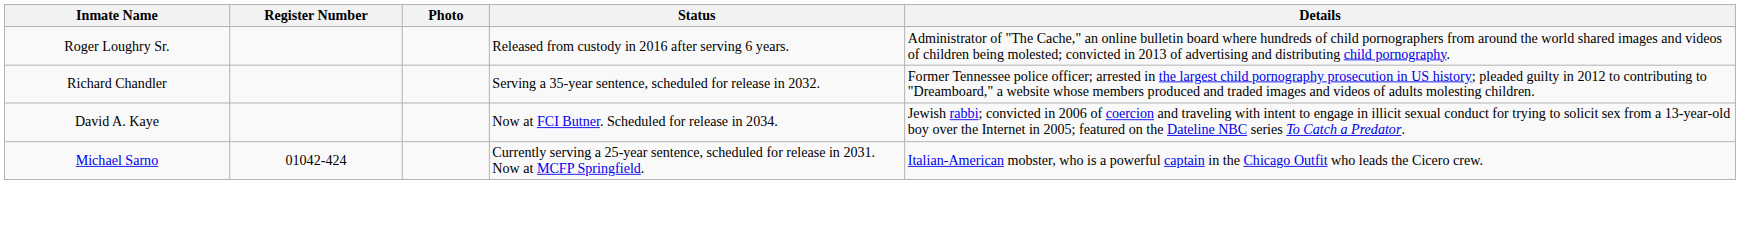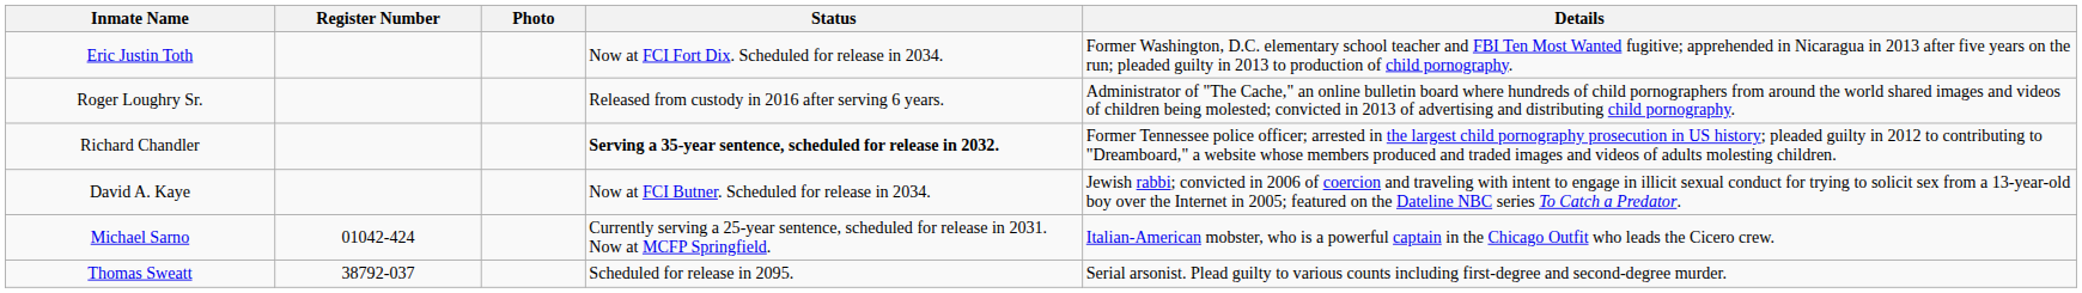 <table class="wikitable sortable">
 <tr>
 <th width=13%>Inmate Name</th>
 <th width=10%>Register Number</th>
 <th width=5%>Photo</th>
 <th width=24%>Status</th>
 <th width=53%>Details</th>
+</tr>
+<tr>
+<td align="center"><a href='#'>Eric Justin Toth</a></td>
+<td align="center"></td>
+<td></td>
+<td>Now at <a href='#'>FCI Fort Dix</a>. Scheduled for release in 2034.</td>
+<td>Former Washington, D.C. elementary school teacher and <a href='#'>FBI Ten Most Wanted</a> fugitive; apprehended in Nicaragua in 2013 after five years on the run; pleaded guilty in 2013 to production of <a href='#'>child pornography</a>.</td>
 </tr>
 <tr>
 <td align="center">Roger Loughry Sr.</td>
 <td align="center"></td>
 <td></td>
 <td>Released from custody in 2016 after serving 6 years.</td>
 <td>Administrator of "The Cache," an online bulletin board where hundreds of child pornographers from around the world shared images and videos of children being molested; convicted in 2013 of advertising and distributing <a href='#'>child pornography</a>.</td>
 </tr>
 <tr>
 <td align="center">Richard Chandler</td>
 <td align="center"></td>
 <td></td>
-<td>Serving a 35-year sentence, scheduled for release in 2032.</td>
+<td><strong>Serving a 35-year sentence, scheduled for release in 2032.</strong></td>
 <td>Former Tennessee police officer; arrested in <a href='#'>the largest child pornography prosecution in US history</a>; pleaded guilty in 2012 to contributing to "Dreamboard," a website whose members produced and traded images and videos of adults molesting children.</td>
 </tr>
 <tr>
 <td align="center">David A. Kaye</td>
 <td align="center"></td>
 <td></td>
 <td>Now at <a href='#'>FCI Butner</a>. Scheduled for release in 2034.</td>
 <td>Jewish <a href='#'>rabbi</a>; convicted in 2006 of <a href='#'>coercion</a> and traveling with intent to engage in illicit sexual conduct for trying to solicit sex from a 13-year-old boy over the Internet in 2005; featured on the <a href='#'>Dateline NBC</a> series <em><a href='#'>To Catch a Predator</a></em>.</td>
 </tr>
 <tr>
 <td align="center"><a href='#'>Michael Sarno</a></td>
 <td align="center">01042-424</td>
 <td></td>
 <td>Currently serving a 25-year sentence, scheduled for release in 2031. Now at <a href='#'>MCFP Springfield</a>.</td>
 <td><a href='#'>Italian-American</a> mobster, who is a powerful <a href='#'>captain</a> in the <a href='#'>Chicago Outfit</a> who leads the Cicero crew.</td>
 </tr>
+<tr>
+<td align="center"><a href='#'>Thomas Sweatt</a></td>
+<td align="center">38792-037</td>
+<td></td>
+<td>Scheduled for release in 2095.</td>
+<td>Serial arsonist. Plead guilty to various counts including first-degree and second-degree murder.</td>
+</tr>
 </table>
